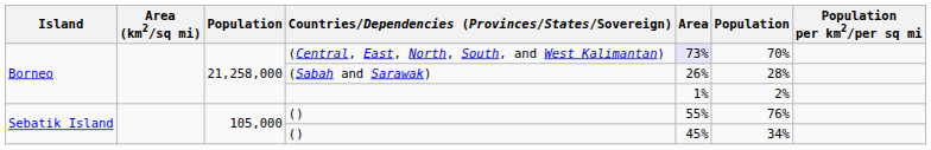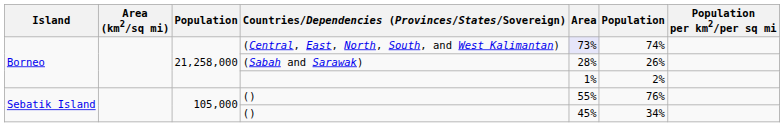 <table class="wikitable sortable" style="text-align:left">
 <tr>
 <th scope="col">Island</th>
 <th scope="col" data-sort-type="number">Area <br>(km<sup>2</sup>/sq mi)</th>
 <th scope="col" data-sort-type="number">Population</th>
 <th scope="col" class="unsortable">Countries/<em>Dependencies</em> (<em>Provinces</em>/<em>States</em>/Sovereign)</th>
 <th scope="col" class="unsortable">Area</th>
 <th scope="col" class="unsortable">Population</th>
 <th scope="col" data-sort-type="number" class="unsortable">Population<br>per km<sup>2</sup>/per sq mi</th>
 </tr>
 <tr>
 <td rowspan=3><a href='#'>Borneo</a></td>
 <td rowspan=3 align=right><br></td>
 <td rowspan=3 align=right>21,258,000</td>
 <td> (<em><a href='#'>Central</a></em>, <em><a href='#'>East</a></em>, <em><a href='#'>North</a></em>, <em><a href='#'>South</a></em>, and <em><a href='#'>West Kalimantan</a></em>)</td>
 <td align=right style="background: lavender;">73%</td>
-<td align=right>70%</td>
+<td align=right>74%</td>
 <td align=right></td>
 </tr>
 <tr>
 <td> (<em><a href='#'>Sabah</a></em> and <em><a href='#'>Sarawak</a></em>)</td>
+<td align=right>28%</td>
 <td align=right>26%</td>
-<td align=right>28%</td>
 <td align=right></td>
 </tr>
 <tr>
 <td></td>
 <td align=right>1%</td>
 <td align=right>2%</td>
 <td align=right></td>
 </tr>
 <tr>
 <td rowspan=2><a href='#'>Sebatik Island</a></td>
 <td rowspan=2 align=right><br></td>
 <td rowspan=2 align=right>105,000</td>
 <td> (<em></em>)</td>
 <td align=right>55%</td>
 <td align=right>76%</td>
 <td align=right></td>
 </tr>
 <tr>
 <td> (<em></em>)</td>
 <td align=right>45%</td>
 <td align=right>34%</td>
 <td align=right></td>
 </tr>
 </table>
